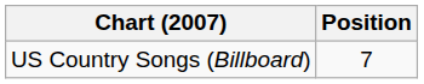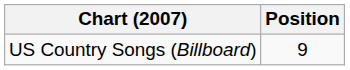 <table class="wikitable sortable">
 <tr>
 <th scope="col">Chart (2007)</th>
 <th scope="col">Position</th>
 </tr>
 <tr>
 <td>US Country Songs (<em>Billboard</em>)</td>
-<td align="center">7</td>
+<td align="center">9</td>
 </tr>
 </table>
